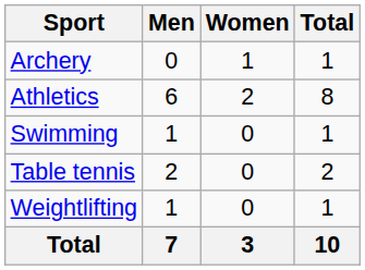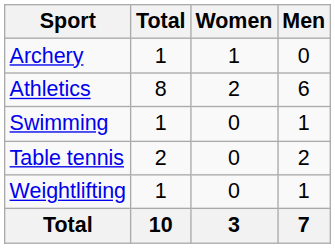 <table class="wikitable sortable" style="text-align:center;">
 <tr>
 <th>Sport</th>
+<th>Total</th>
+<th>Women</th>
 <th>Men</th>
-<th>Women</th>
-<th>Total</th>
 </tr>
 <tr>
 <td align=left> <a href='#'>Archery</a></td>
-<td>0</td>
 <td>1</td>
 <td>1</td>
+<td>0</td>
 </tr>
 <tr>
 <td align=left> <a href='#'>Athletics</a></td>
+<td>8</td>
+<td>2</td>
 <td>6</td>
-<td>2</td>
-<td>8</td>
 </tr>
 <tr>
 <td align=left> <a href='#'>Swimming</a></td>
 <td>1</td>
 <td>0</td>
 <td>1</td>
 </tr>
 <tr>
 <td align=left> <a href='#'>Table tennis</a></td>
 <td>2</td>
 <td>0</td>
 <td>2</td>
 </tr>
 <tr>
 <td align=left> <a href='#'>Weightlifting</a></td>
 <td>1</td>
 <td>0</td>
 <td>1</td>
 </tr>
 <tr>
 <th>Total</th>
+<th>10</th>
+<th>3</th>
 <th>7</th>
-<th>3</th>
-<th>10</th>
 </tr>
 </table>
